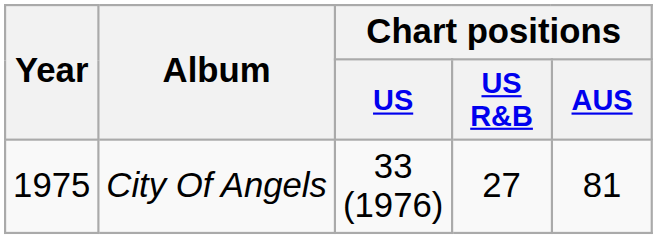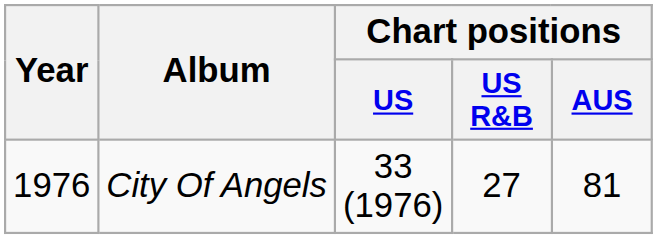 <table class="wikitable" style="text-align:center;">
 <tr>
 <th rowspan="2">Year</th>
 <th rowspan="2">Album</th>
 <th colspan="3">Chart positions</th>
 </tr>
 <tr style="font-size:smaller;">
 <th style="width:40px;"><a href='#'>US</a></th>
 <th style="width:40px;"><a href='#'>US<br>R&B</a></th>
 <th style="width:40px;"><a href='#'>AUS</a></th>
 </tr>
 <tr>
-<td>1975</td>
+<td>1976</td>
 <td style="text-align:left;"><em>City Of Angels</em></td>
 <td>33 (1976)</td>
 <td>27</td>
 <td>81</td>
 </tr>
 </table>
